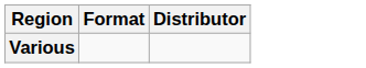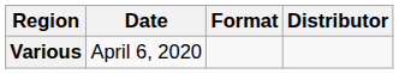 <table class="wikitable plainrowheaders">
 <tr>
 <th>Region</th>
+<th>Date</th>
 <th>Format</th>
 <th>Distributor</th>
 </tr>
 <tr>
 <th scope="row">Various</th>
+<td>April 6, 2020</td>
 <td></td>
 <td></td>
 </tr>
 </table>
